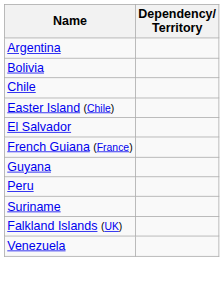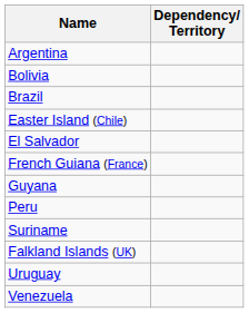 <table class="wikitable sortable">
 <tr>
 <th>Name</th>
 <th>Dependency/<br>Territory</th>
 </tr>
 <tr>
 <td><a href='#'>Argentina</a></td>
 <td></td>
 </tr>
 <tr>
 <td><a href='#'>Bolivia</a></td>
 <td></td>
 </tr>
 <tr>
-<td><a href='#'>Chile</a></td>
+<td><a href='#'>Brazil</a></td>
 <td></td>
 </tr>
 <tr>
 <td><a href='#'>Easter Island</a> <small>(<a href='#'>Chile</a>)</small></td>
 <td></td>
 </tr>
 <tr>
 <td><a href='#'>El Salvador</a></td>
 <td></td>
 </tr>
 <tr>
 <td><a href='#'>French Guiana</a> <small>(<a href='#'>France</a>)</small></td>
 <td></td>
 </tr>
 <tr>
 <td><a href='#'>Guyana</a></td>
 <td></td>
 </tr>
 <tr>
 <td><a href='#'>Peru</a></td>
 <td></td>
 </tr>
 <tr>
 <td><a href='#'>Suriname</a></td>
 <td></td>
 </tr>
 <tr>
 <td><a href='#'>Falkland Islands</a> <small>(<a href='#'>UK</a>)</small></td>
 <td></td>
 </tr>
 <tr>
+<td><a href='#'>Uruguay</a></td>
+<td></td>
+</tr>
+<tr>
 <td><a href='#'>Venezuela</a></td>
 <td></td>
 </tr>
 </table>
